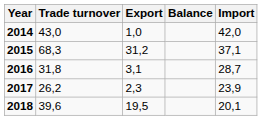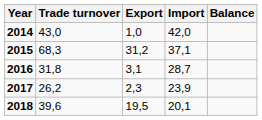 <table class="wikitable">
 <tr>
 <th>Year</th>
 <th>Trade turnover</th>
 <th>Export</th>
+<th>Import</th>
 <th>Balance</th>
-<th>Import</th>
 </tr>
 <tr>
 <td><strong>2014</strong></td>
 <td>43,0</td>
 <td>1,0</td>
+<td>42,0</td>
 <td></td>
-<td>42,0</td>
 </tr>
 <tr>
 <td><strong>2015</strong></td>
 <td>68,3</td>
 <td>31,2</td>
+<td>37,1</td>
 <td></td>
-<td>37,1</td>
 </tr>
 <tr>
 <td><strong>2016</strong></td>
 <td>31,8</td>
 <td>3,1</td>
+<td>28,7</td>
 <td></td>
-<td>28,7</td>
 </tr>
 <tr>
 <td><strong>2017</strong></td>
 <td>26,2</td>
 <td>2,3</td>
+<td>23,9</td>
 <td></td>
-<td>23,9</td>
 </tr>
 <tr>
 <td><strong>2018</strong></td>
 <td>39,6</td>
 <td>19,5</td>
+<td>20,1</td>
 <td></td>
-<td>20,1</td>
 </tr>
 </table>
